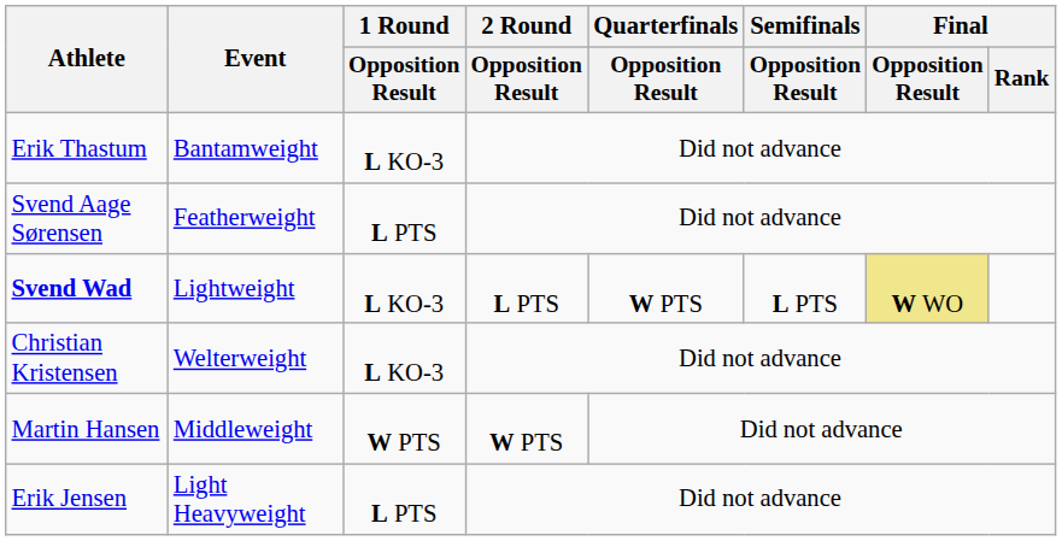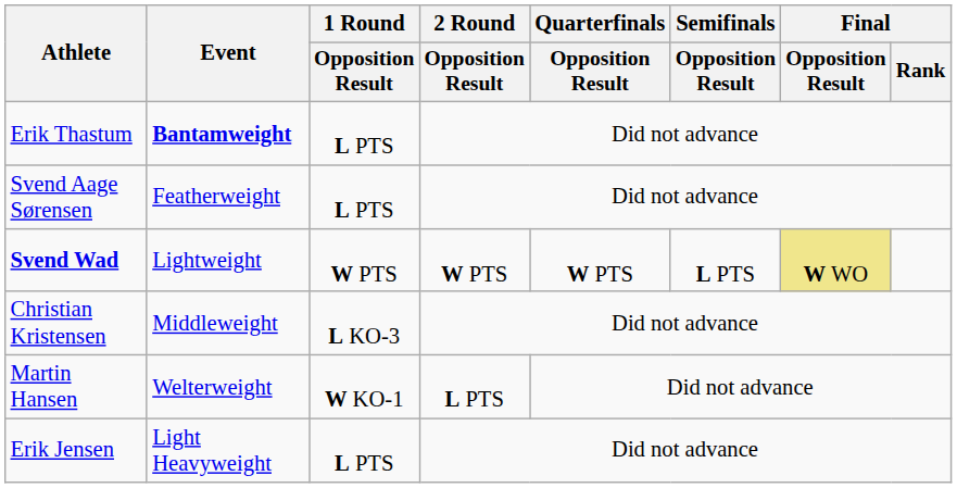 <table class="wikitable" style="font-size:90%">
 <tr>
 <th rowspan="2">Athlete</th>
 <th rowspan="2">Event</th>
 <th>1 Round</th>
 <th>2 Round</th>
 <th>Quarterfinals</th>
 <th>Semifinals</th>
 <th colspan="2">Final</th>
 </tr>
 <tr style="font-size:95%">
 <th>Opposition<br>Result</th>
 <th>Opposition<br>Result</th>
 <th>Opposition<br>Result</th>
 <th>Opposition<br>Result</th>
 <th>Opposition<br>Result</th>
 <th>Rank</th>
 </tr>
 <tr align=center>
 <td align=left><a href='#'>Erik Thastum</a></td>
-<td align=left><a href='#'>Bantamweight</a></td>
-<td><br><strong>L</strong> KO-3</td>
+<td align=left><strong><a href='#'>Bantamweight</a></strong></td>
+<td><br><strong>L</strong> PTS</td>
 <td colspan=5>Did not advance</td>
 </tr>
 <tr align=center>
 <td align=left><a href='#'>Svend Aage Sørensen</a></td>
 <td align=left><a href='#'>Featherweight</a></td>
 <td><br><strong>L</strong> PTS</td>
 <td colspan=5>Did not advance</td>
 </tr>
 <tr align=center>
 <td align=left><strong><a href='#'>Svend Wad</a></strong></td>
 <td align=left><a href='#'>Lightweight</a></td>
-<td><br><strong>L</strong> KO-3</td>
-<td><br><strong>L</strong> PTS</td>
+<td><br><strong>W</strong> PTS</td>
+<td><br><strong>W</strong> PTS</td>
 <td><br><strong>W</strong> PTS</td>
 <td><br><strong>L</strong> PTS</td>
 <td style="background: khaki;"><br><strong>W</strong> WO</td>
 <td></td>
 </tr>
 <tr align=center>
 <td align=left><a href='#'>Christian Kristensen</a></td>
-<td align=left><a href='#'>Welterweight</a></td>
+<td align=left><a href='#'>Middleweight</a></td>
 <td><br><strong>L</strong> KO-3</td>
 <td colspan=5>Did not advance</td>
 </tr>
 <tr align=center>
 <td align=left><a href='#'>Martin Hansen</a></td>
-<td align=left><a href='#'>Middleweight</a></td>
-<td><br><strong>W</strong> PTS</td>
-<td><br><strong>W</strong> PTS</td>
+<td align=left><a href='#'>Welterweight</a></td>
+<td><br><strong>W</strong> KO-1</td>
+<td><br><strong>L</strong> PTS</td>
 <td colspan=4>Did not advance</td>
 </tr>
 <tr align=center>
 <td align=left><a href='#'>Erik Jensen</a></td>
 <td align=left><a href='#'>Light Heavyweight</a></td>
 <td><br><strong>L</strong> PTS</td>
 <td colspan=5>Did not advance</td>
 </tr>
 </table>
